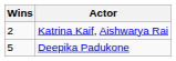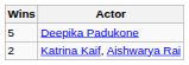 <table class="wikitable">
 <tr>
 <th>Wins</th>
 <th>Actor</th>
 </tr>
 <tr>
+<td>5</td>
+<td><a href='#'>Deepika Padukone</a></td>
+</tr>
+<tr>
 <td>2</td>
 <td><a href='#'>Katrina Kaif</a>, <a href='#'>Aishwarya Rai</a></td>
 </tr>
-<tr>
-<td>5</td>
-<td><a href='#'>Deepika Padukone</a></td>
-</tr>
 </table>
